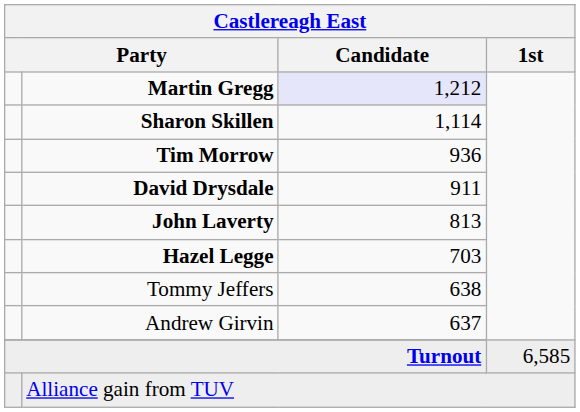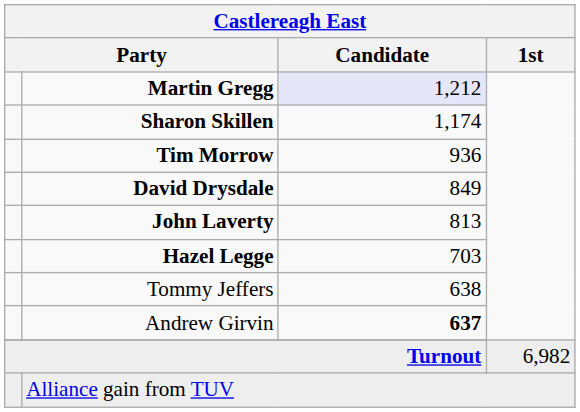 <table class="wikitable">
 <tr>
 <th colspan="4" align="center"><a href='#'>Castlereagh East</a></th>
 </tr>
 <tr>
 <th colspan="2" align="center" width=200>Party</th>
 <th width=150>Candidate</th>
 <th width=60>1st </th>
 </tr>
 <tr>
 <td></td>
 <td align="right"><strong>Martin Gregg</strong></td>
 <td align="right" style="background: lavender;">1,212</td>
 </tr>
 <tr>
 <td></td>
 <td align="right"><strong>Sharon Skillen</strong></td>
-<td align="right">1,114</td>
+<td align="right">1,174</td>
 </tr>
 <tr>
 <td></td>
 <td align="right"><strong>Tim Morrow</strong></td>
 <td align="right">936</td>
 </tr>
 <tr>
 <td></td>
 <td align="right"><strong>David Drysdale</strong></td>
-<td align="right">911</td>
+<td align="right">849</td>
 </tr>
 <tr>
 <td></td>
 <td align="right"><strong>John Laverty</strong></td>
 <td align="right">813</td>
 </tr>
 <tr>
 <td></td>
 <td align="right"><strong>Hazel Legge</strong></td>
 <td align="right">703</td>
 </tr>
 <tr>
 <td></td>
 <td align="right">Tommy Jeffers</td>
 <td align="right">638</td>
 </tr>
 <tr>
 <td></td>
 <td align="right">Andrew Girvin</td>
-<td align="right">637</td>
+<td align="right"><strong>637</strong></td>
 </tr>
 <tr>
 </tr>
 <tr bgcolor="EEEEEE">
 <td colspan=3 align="right"><strong><a href='#'>Turnout</a></strong></td>
-<td align="right">6,585</td>
+<td align="right">6,982</td>
 </tr>
 <tr bgcolor="EEEEEE">
 <td bgcolor=></td>
 <td colspan=4 bgcolor="EEEEEE"><a href='#'>Alliance</a> gain from <a href='#'>TUV</a></td>
 </tr>
 </table>
